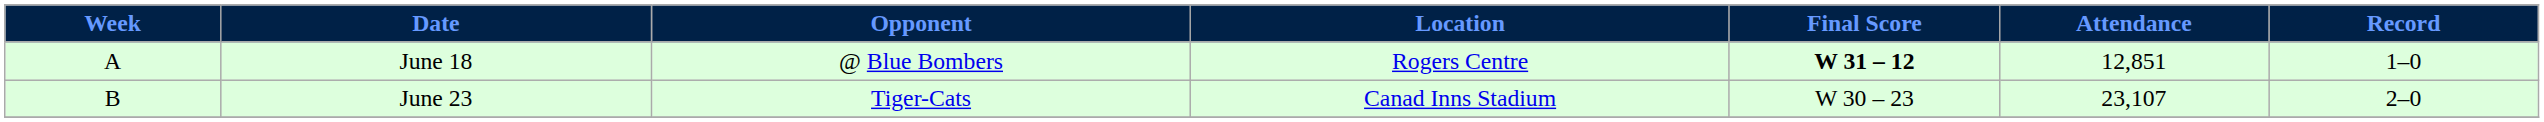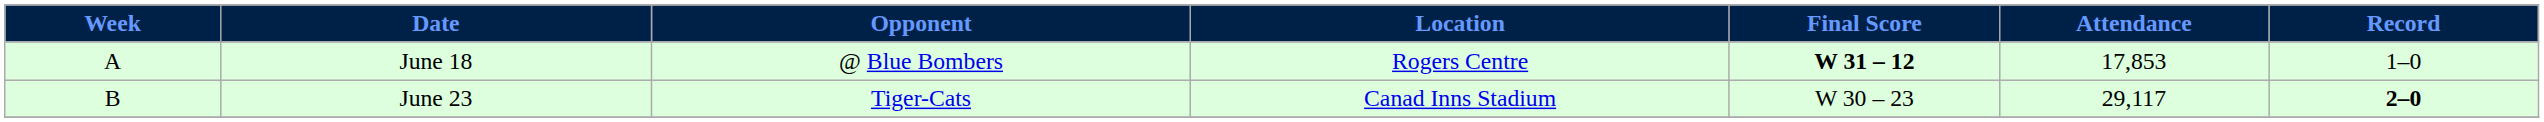 <table class="wikitable sortable">
 <tr>
 <th style="background:#002147;color:#6699FF;" width="4%">Week</th>
 <th style="background:#002147;color:#6699FF;" width="8%">Date</th>
 <th style="background:#002147;color:#6699FF;" width="10%">Opponent</th>
 <th style="background:#002147;color:#6699FF;" width="10%">Location</th>
 <th style="background:#002147;color:#6699FF;" width="5%">Final Score</th>
 <th style="background:#002147;color:#6699FF;" width="5%">Attendance</th>
 <th style="background:#002147;color:#6699FF;" width="5%">Record</th>
 </tr>
 <tr align="center" bgcolor="#ddffdd">
 <td>A</td>
 <td>June 18</td>
 <td>@ <a href='#'>Blue Bombers</a></td>
 <td><a href='#'>Rogers Centre</a></td>
 <td><strong>W 31 – 12</strong></td>
-<td>12,851</td>
+<td>17,853</td>
 <td>1–0</td>
 </tr>
 <tr align="center" bgcolor="#ddffdd">
 <td>B</td>
 <td>June 23</td>
 <td><a href='#'>Tiger-Cats</a></td>
 <td><a href='#'>Canad Inns Stadium</a></td>
 <td>W 30 – 23</td>
-<td>23,107</td>
-<td>2–0</td>
+<td>29,117</td>
+<td><strong>2–0</strong></td>
 </tr>
 <tr>
 </tr>
 </table>
